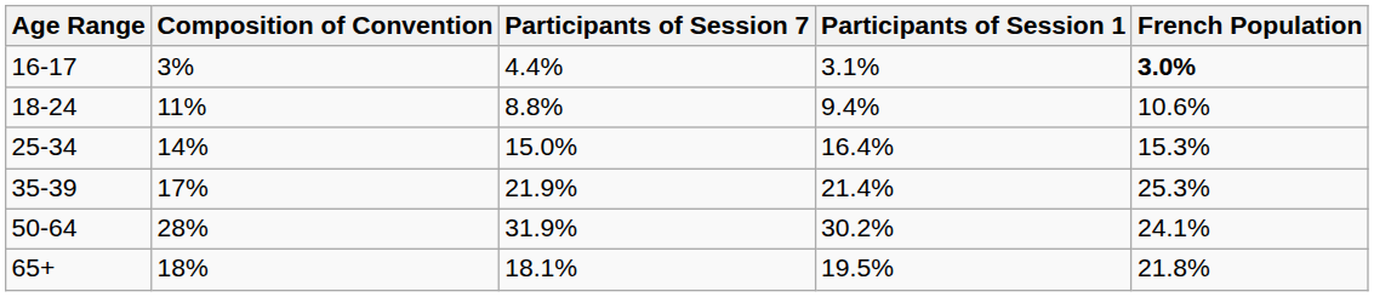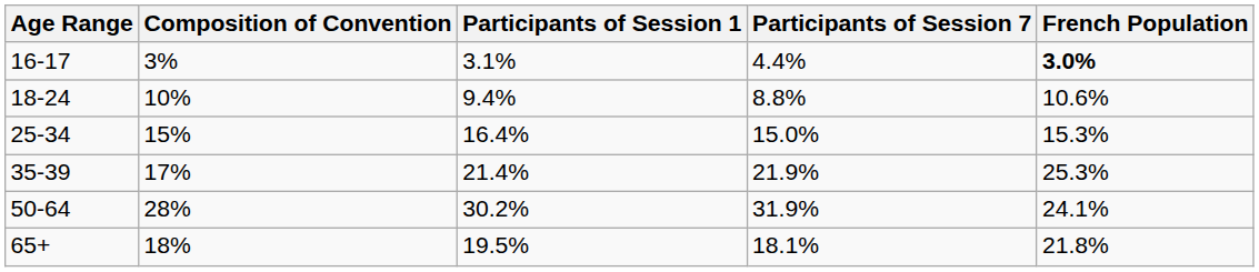 <table class="wikitable">
 <tr>
 <th>Age Range</th>
 <th>Composition of Convention</th>
+<th>Participants of Session 1</th>
 <th>Participants of Session 7</th>
-<th>Participants of Session 1</th>
 <th>French Population</th>
 </tr>
 <tr>
 <td>16-17</td>
 <td>3%</td>
+<td>3.1%</td>
 <td>4.4%</td>
-<td>3.1%</td>
 <td><strong>3.0%</strong></td>
 </tr>
 <tr>
 <td>18-24</td>
-<td>11%</td>
+<td>10%</td>
+<td>9.4%</td>
 <td>8.8%</td>
-<td>9.4%</td>
 <td>10.6%</td>
 </tr>
 <tr>
 <td>25-34</td>
-<td>14%</td>
+<td>15%</td>
+<td>16.4%</td>
 <td>15.0%</td>
-<td>16.4%</td>
 <td>15.3%</td>
 </tr>
 <tr>
 <td>35-39</td>
 <td>17%</td>
+<td>21.4%</td>
 <td>21.9%</td>
-<td>21.4%</td>
 <td>25.3%</td>
 </tr>
 <tr>
 <td>50-64</td>
 <td>28%</td>
+<td>30.2%</td>
 <td>31.9%</td>
-<td>30.2%</td>
 <td>24.1%</td>
 </tr>
 <tr>
 <td>65+</td>
 <td>18%</td>
+<td>19.5%</td>
 <td>18.1%</td>
-<td>19.5%</td>
 <td>21.8%</td>
 </tr>
 </table>
